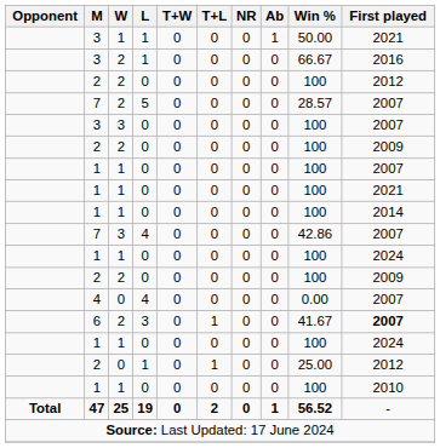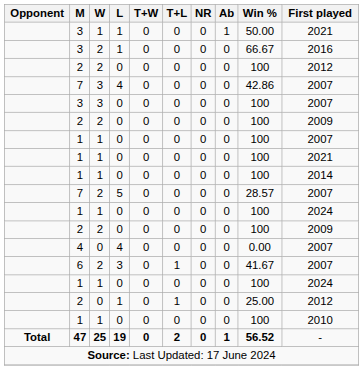 <table class="wikitable" style="text-align: center; width: 500px;">
 <tr>
 <th>Opponent</th>
 <th>M</th>
 <th>W</th>
 <th>L</th>
 <th>T+W</th>
 <th>T+L</th>
 <th>NR</th>
 <th>Ab</th>
 <th>Win %</th>
 <th>First played</th>
 </tr>
 <tr>
 <td align="left"></td>
 <td>3</td>
 <td>1</td>
 <td>1</td>
 <td>0</td>
 <td>0</td>
 <td>0</td>
 <td>1</td>
 <td>50.00</td>
 <td>2021</td>
 </tr>
 <tr>
 <td align="left"></td>
 <td>3</td>
 <td>2</td>
 <td>1</td>
 <td>0</td>
 <td>0</td>
 <td>0</td>
 <td>0</td>
 <td>66.67</td>
 <td>2016</td>
 </tr>
 <tr>
 <td align="left"></td>
 <td>2</td>
 <td>2</td>
 <td>0</td>
 <td>0</td>
 <td>0</td>
 <td>0</td>
 <td>0</td>
 <td>100</td>
 <td>2012</td>
 </tr>
 <tr>
 <td align="left"></td>
 <td>7</td>
-<td>2</td>
-<td>5</td>
+<td>3</td>
+<td>4</td>
 <td>0</td>
 <td>0</td>
 <td>0</td>
 <td>0</td>
-<td>28.57</td>
+<td>42.86</td>
 <td>2007</td>
 </tr>
 <tr>
 <td align="left"></td>
 <td>3</td>
 <td>3</td>
 <td>0</td>
 <td>0</td>
 <td>0</td>
 <td>0</td>
 <td>0</td>
 <td>100</td>
 <td>2007</td>
 </tr>
 <tr>
 <td align="left"></td>
 <td>2</td>
 <td>2</td>
 <td>0</td>
 <td>0</td>
 <td>0</td>
 <td>0</td>
 <td>0</td>
 <td>100</td>
 <td>2009</td>
 </tr>
 <tr>
 <td align="left"></td>
 <td>1</td>
 <td>1</td>
 <td>0</td>
 <td>0</td>
 <td>0</td>
 <td>0</td>
 <td>0</td>
 <td>100</td>
 <td>2007</td>
 </tr>
 <tr>
 <td align="left"></td>
 <td>1</td>
 <td>1</td>
 <td>0</td>
 <td>0</td>
 <td>0</td>
 <td>0</td>
 <td>0</td>
 <td>100</td>
 <td>2021</td>
 </tr>
 <tr>
 <td align="left"></td>
 <td>1</td>
 <td>1</td>
 <td>0</td>
 <td>0</td>
 <td>0</td>
 <td>0</td>
 <td>0</td>
 <td>100</td>
 <td>2014</td>
 </tr>
 <tr>
 <td align="left"></td>
 <td>7</td>
-<td>3</td>
-<td>4</td>
+<td>2</td>
+<td>5</td>
 <td>0</td>
 <td>0</td>
 <td>0</td>
 <td>0</td>
-<td>42.86</td>
+<td>28.57</td>
 <td>2007</td>
 </tr>
 <tr>
 <td align="left"></td>
 <td>1</td>
 <td>1</td>
 <td>0</td>
 <td>0</td>
 <td>0</td>
 <td>0</td>
 <td>0</td>
 <td>100</td>
 <td>2024</td>
 </tr>
 <tr>
 <td align="left"></td>
 <td>2</td>
 <td>2</td>
 <td>0</td>
 <td>0</td>
 <td>0</td>
 <td>0</td>
 <td>0</td>
 <td>100</td>
 <td>2009</td>
 </tr>
 <tr>
 <td align="left"></td>
 <td>4</td>
 <td>0</td>
 <td>4</td>
 <td>0</td>
 <td>0</td>
 <td>0</td>
 <td>0</td>
 <td>0.00</td>
 <td>2007</td>
 </tr>
 <tr>
 <td align="left"></td>
 <td>6</td>
 <td>2</td>
 <td>3</td>
 <td>0</td>
 <td>1</td>
 <td>0</td>
 <td>0</td>
 <td>41.67</td>
-<td><strong>2007</strong></td>
+<td>2007</td>
 </tr>
 <tr>
 <td align="left"></td>
 <td>1</td>
 <td>1</td>
 <td>0</td>
 <td>0</td>
 <td>0</td>
 <td>0</td>
 <td>0</td>
 <td>100</td>
 <td>2024</td>
 </tr>
 <tr>
 <td align="left"></td>
 <td>2</td>
 <td>0</td>
 <td>1</td>
 <td>0</td>
 <td>1</td>
 <td>0</td>
 <td>0</td>
 <td>25.00</td>
 <td>2012</td>
 </tr>
 <tr>
 <td align="left"></td>
 <td>1</td>
 <td>1</td>
 <td>0</td>
 <td>0</td>
 <td>0</td>
 <td>0</td>
 <td>0</td>
 <td>100</td>
 <td>2010</td>
 </tr>
 <tr>
 <td><strong>Total</strong></td>
 <td><strong>47</strong></td>
 <td><strong>25</strong></td>
 <td><strong>19</strong></td>
 <td><strong>0</strong></td>
 <td><strong>2</strong></td>
 <td><strong>0</strong></td>
 <td><strong>1</strong></td>
 <td><strong>56.52</strong></td>
 <td>-</td>
 </tr>
 <tr>
 <td colspan="10"><strong>Source:</strong> Last Updated: 17 June 2024</td>
 </tr>
 <tr>
 </tr>
 </table>
